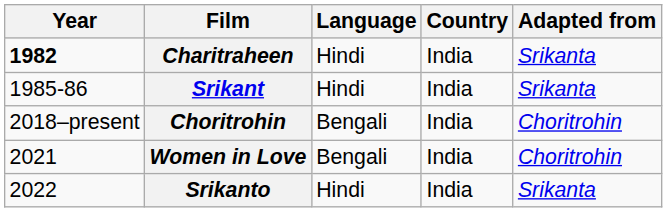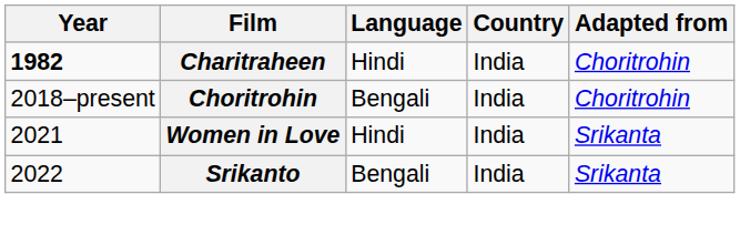 <table class="wikitable sortable">
 <tr>
 <th>Year</th>
 <th>Film</th>
 <th>Language</th>
 <th>Country</th>
 <th>Adapted from</th>
 </tr>
 <tr>
 <td><strong>1982</strong></td>
 <th><em>Charitraheen</em></th>
 <td>Hindi</td>
 <td>India</td>
-<td><em><a href='#'>Srikanta</a></em></td>
-</tr>
-<tr>
-<td>1985-86</td>
-<th><em><a href='#'>Srikant</a></em></th>
-<td>Hindi</td>
-<td>India</td>
-<td><em><a href='#'>Srikanta</a></em></td>
+<td><em><a href='#'>Choritrohin</a></em></td>
 </tr>
 <tr>
 <td>2018–present</td>
 <th><em>Choritrohin</em></th>
 <td>Bengali</td>
 <td>India</td>
 <td><em><a href='#'>Choritrohin</a></em></td>
 </tr>
 <tr>
 <td>2021</td>
 <th><em>Women in Love</em></th>
-<td>Bengali</td>
+<td>Hindi</td>
 <td>India</td>
-<td><em><a href='#'>Choritrohin</a></em></td>
+<td><em><a href='#'>Srikanta</a></em></td>
 </tr>
 <tr>
 <td>2022</td>
 <th><em>Srikanto</em></th>
-<td>Hindi</td>
+<td>Bengali</td>
 <td>India</td>
 <td><em><a href='#'>Srikanta</a></em></td>
 </tr>
 </table>
